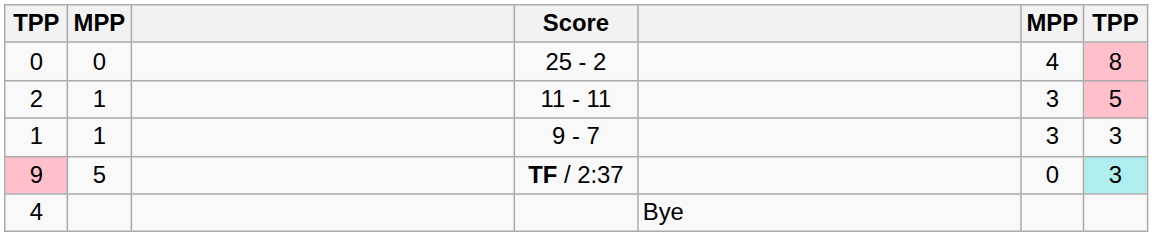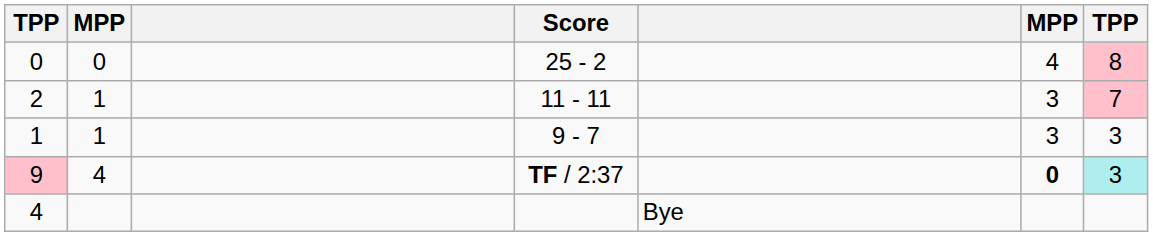 <table class="wikitable" style="text-align: center;" |>
 <tr>
 <th width="35">TPP</th>
 <th width="35">MPP</th>
 <th width="250"></th>
 <th width="75">Score</th>
 <th width="250"></th>
 <th width="35">MPP</th>
 <th width="35">TPP</th>
 </tr>
 <tr>
 <td>0</td>
 <td>0</td>
 <td style="text-align:left;"><strong></strong></td>
 <td>25 - 2</td>
 <td style="text-align:left;"></td>
 <td>4</td>
 <td bgcolor=pink>8</td>
 </tr>
 <tr>
 <td>2</td>
 <td>1</td>
 <td style="text-align:left;"><strong></strong></td>
 <td>11 - 11</td>
 <td style="text-align:left;"></td>
 <td>3</td>
-<td bgcolor=pink>5</td>
+<td bgcolor=pink>7</td>
 </tr>
 <tr>
 <td>1</td>
 <td>1</td>
 <td style="text-align:left;"><strong></strong></td>
 <td>9 - 7</td>
 <td style="text-align:left;"></td>
 <td>3</td>
 <td>3</td>
 </tr>
 <tr>
 <td bgcolor=pink>9</td>
-<td>5</td>
+<td>4</td>
 <td style="text-align:left;"></td>
 <td><strong>TF</strong> / 2:37</td>
 <td style="text-align:left;"><strong></strong></td>
-<td>0</td>
+<td><strong>0</strong></td>
 <td style="background: paleturquoise;">3</td>
 </tr>
 <tr>
 <td>4</td>
 <td></td>
 <td style="text-align:left;"><strong></strong></td>
 <td></td>
 <td style="text-align:left;">Bye</td>
 <td></td>
 <td></td>
 </tr>
 </table>
